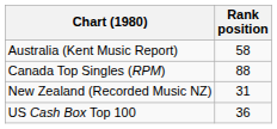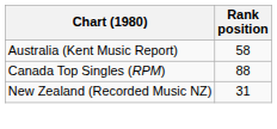 <table class="wikitable sortable">
 <tr>
 <th>Chart (1980)</th>
 <th>Rank<br>position</th>
 </tr>
 <tr>
 <td>Australia (Kent Music Report)</td>
 <td style="text-align:center;">58</td>
 </tr>
 <tr>
 <td>Canada Top Singles (<em>RPM</em>)</td>
 <td style="text-align:center;">88</td>
 </tr>
 <tr>
 <td>New Zealand (Recorded Music NZ)</td>
 <td style="text-align:center;">31</td>
 </tr>
-<tr>
-<td>US <em>Cash Box</em> Top 100</td>
-<td style="text-align:center;">36</td>
-</tr>
 </table>
